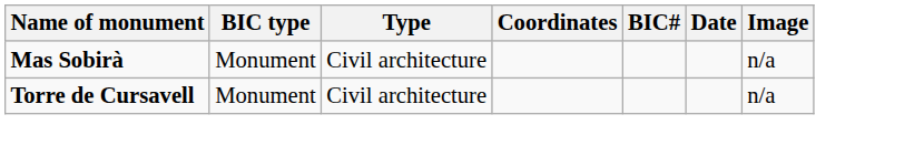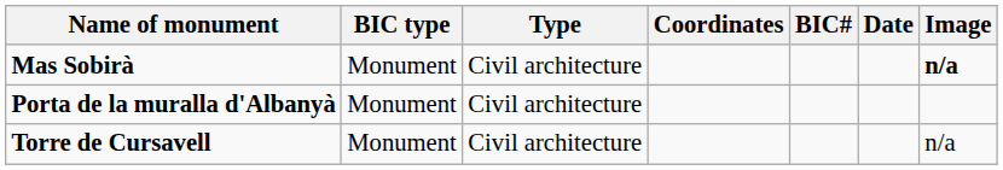 <table class="wikitable">
 <tr>
 <th>Name of monument</th>
 <th>BIC type</th>
 <th>Type</th>
 <th>Coordinates</th>
 <th>BIC#</th>
 <th>Date</th>
 <th>Image</th>
 </tr>
 <tr>
 <td><strong>Mas Sobirà</strong></td>
 <td>Monument</td>
 <td>Civil architecture</td>
 <td></td>
 <td></td>
 <td></td>
-<td>n/a</td>
+<td><strong>n/a</strong></td>
+</tr>
+<tr>
+<td><strong>Porta de la muralla d'Albanyà</strong></td>
+<td>Monument</td>
+<td>Civil architecture</td>
+<td></td>
+<td></td>
+<td></td>
+<td></td>
 </tr>
 <tr>
 <td><strong>Torre de Cursavell</strong></td>
 <td>Monument</td>
 <td>Civil architecture</td>
 <td></td>
 <td></td>
 <td></td>
 <td>n/a</td>
 </tr>
 </table>
